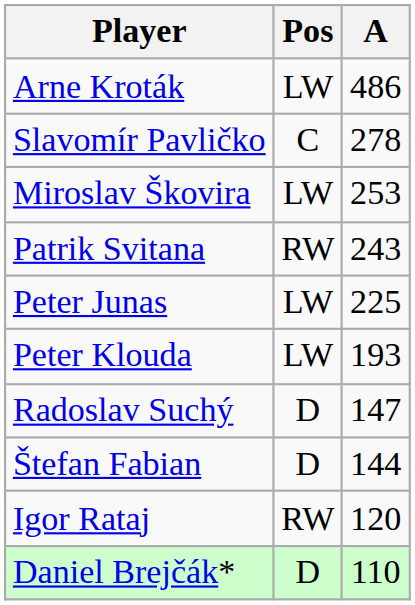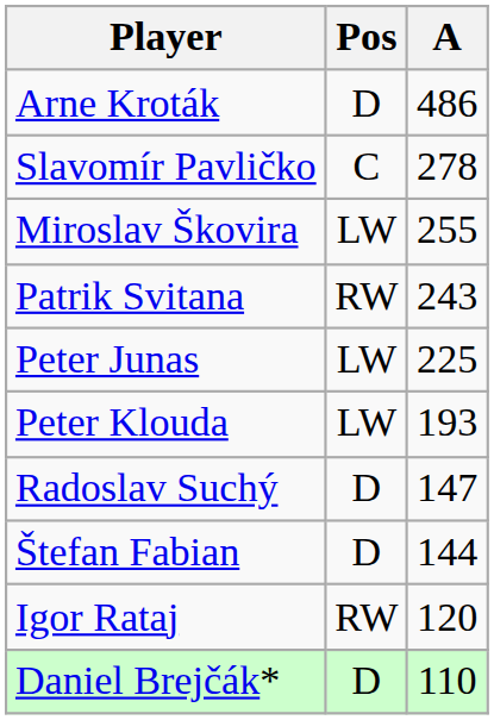 <table class="wikitable" style="text-align:center;">
 <tr>
 <th>Player</th>
 <th>Pos</th>
 <th>A</th>
 </tr>
 <tr>
 <td style="text-align:left;"><a href='#'>Arne Kroták</a></td>
-<td>LW</td>
+<td>D</td>
 <td>486</td>
 </tr>
 <tr>
 <td style="text-align:left;"><a href='#'>Slavomír Pavličko</a></td>
 <td>C</td>
 <td>278</td>
 </tr>
 <tr>
 <td style="text-align:left;"><a href='#'>Miroslav Škovira</a></td>
 <td>LW</td>
-<td>253</td>
+<td>255</td>
 </tr>
 <tr style="background;">
 <td style="text-align:left;"><a href='#'>Patrik Svitana</a></td>
 <td>RW</td>
 <td>243</td>
 </tr>
 <tr>
 <td style="text-align:left;"><a href='#'>Peter Junas</a></td>
 <td>LW</td>
 <td>225</td>
 </tr>
 <tr>
 <td style="text-align:left;"><a href='#'>Peter Klouda</a></td>
 <td>LW</td>
 <td>193</td>
 </tr>
 <tr>
 <td style="text-align:left;"><a href='#'>Radoslav Suchý</a></td>
 <td>D</td>
 <td>147</td>
 </tr>
 <tr>
 <td style="text-align:left;"><a href='#'>Štefan Fabian</a></td>
 <td>D</td>
 <td>144</td>
 </tr>
 <tr>
 <td style="text-align:left;"><a href='#'>Igor Rataj</a></td>
 <td>RW</td>
 <td>120</td>
 </tr>
 <tr style="background:#cfc;">
 <td style="text-align:left;"><a href='#'>Daniel Brejčák</a>*</td>
 <td>D</td>
 <td>110</td>
 </tr>
 </table>
